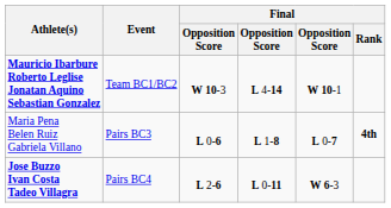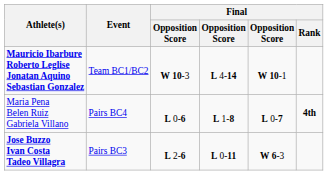 <table class="wikitable" border="1" style="font-size:90%">
 <tr>
 <th rowspan=2>Athlete(s)</th>
 <th rowspan=2>Event</th>
 <th colspan=4>Final</th>
 </tr>
 <tr>
 <th>Opposition<br>Score</th>
 <th>Opposition<br>Score</th>
 <th>Opposition<br>Score</th>
 <th>Rank</th>
 </tr>
 <tr>
 <td><strong><a href='#'>Mauricio Ibarbure</a><br><a href='#'>Roberto Leglise</a><br><a href='#'>Jonatan Aquino</a><br><a href='#'>Sebastian Gonzalez</a></strong></td>
 <td><a href='#'>Team BC1/BC2</a></td>
 <td align=center><br><strong>W</strong> <strong>10</strong>-3</td>
 <td align=center><br><strong>L</strong> 4-<strong>14</strong></td>
 <td align=center><br><strong>W</strong> <strong>10</strong>-1</td>
 <td align=center></td>
 </tr>
 <tr>
 <td><a href='#'>Maria Pena</a><br><a href='#'>Belen Ruiz</a><br><a href='#'>Gabriela Villano</a></td>
-<td><a href='#'>Pairs BC3</a></td>
+<td><a href='#'>Pairs BC4</a></td>
 <td align=center><br><strong>L</strong> 0-<strong>6</strong></td>
 <td align=center><br><strong>L</strong> 1-<strong>8</strong></td>
 <td align=center><br><strong>L</strong> 0-<strong>7</strong></td>
 <td align=center><strong>4th</strong></td>
 </tr>
 <tr>
 <td><strong><a href='#'>Jose Buzzo</a><br><a href='#'>Ivan Costa</a><br><a href='#'>Tadeo Villagra</a></strong></td>
-<td><a href='#'>Pairs BC4</a></td>
+<td><a href='#'>Pairs BC3</a></td>
 <td align=center><br><strong>L</strong> 2-<strong>6</strong></td>
 <td align=center><br><strong>L</strong> 0-<strong>11</strong></td>
 <td align=center><br><strong>W</strong> <strong>6</strong>-3</td>
 <td align=center></td>
 </tr>
 </table>
